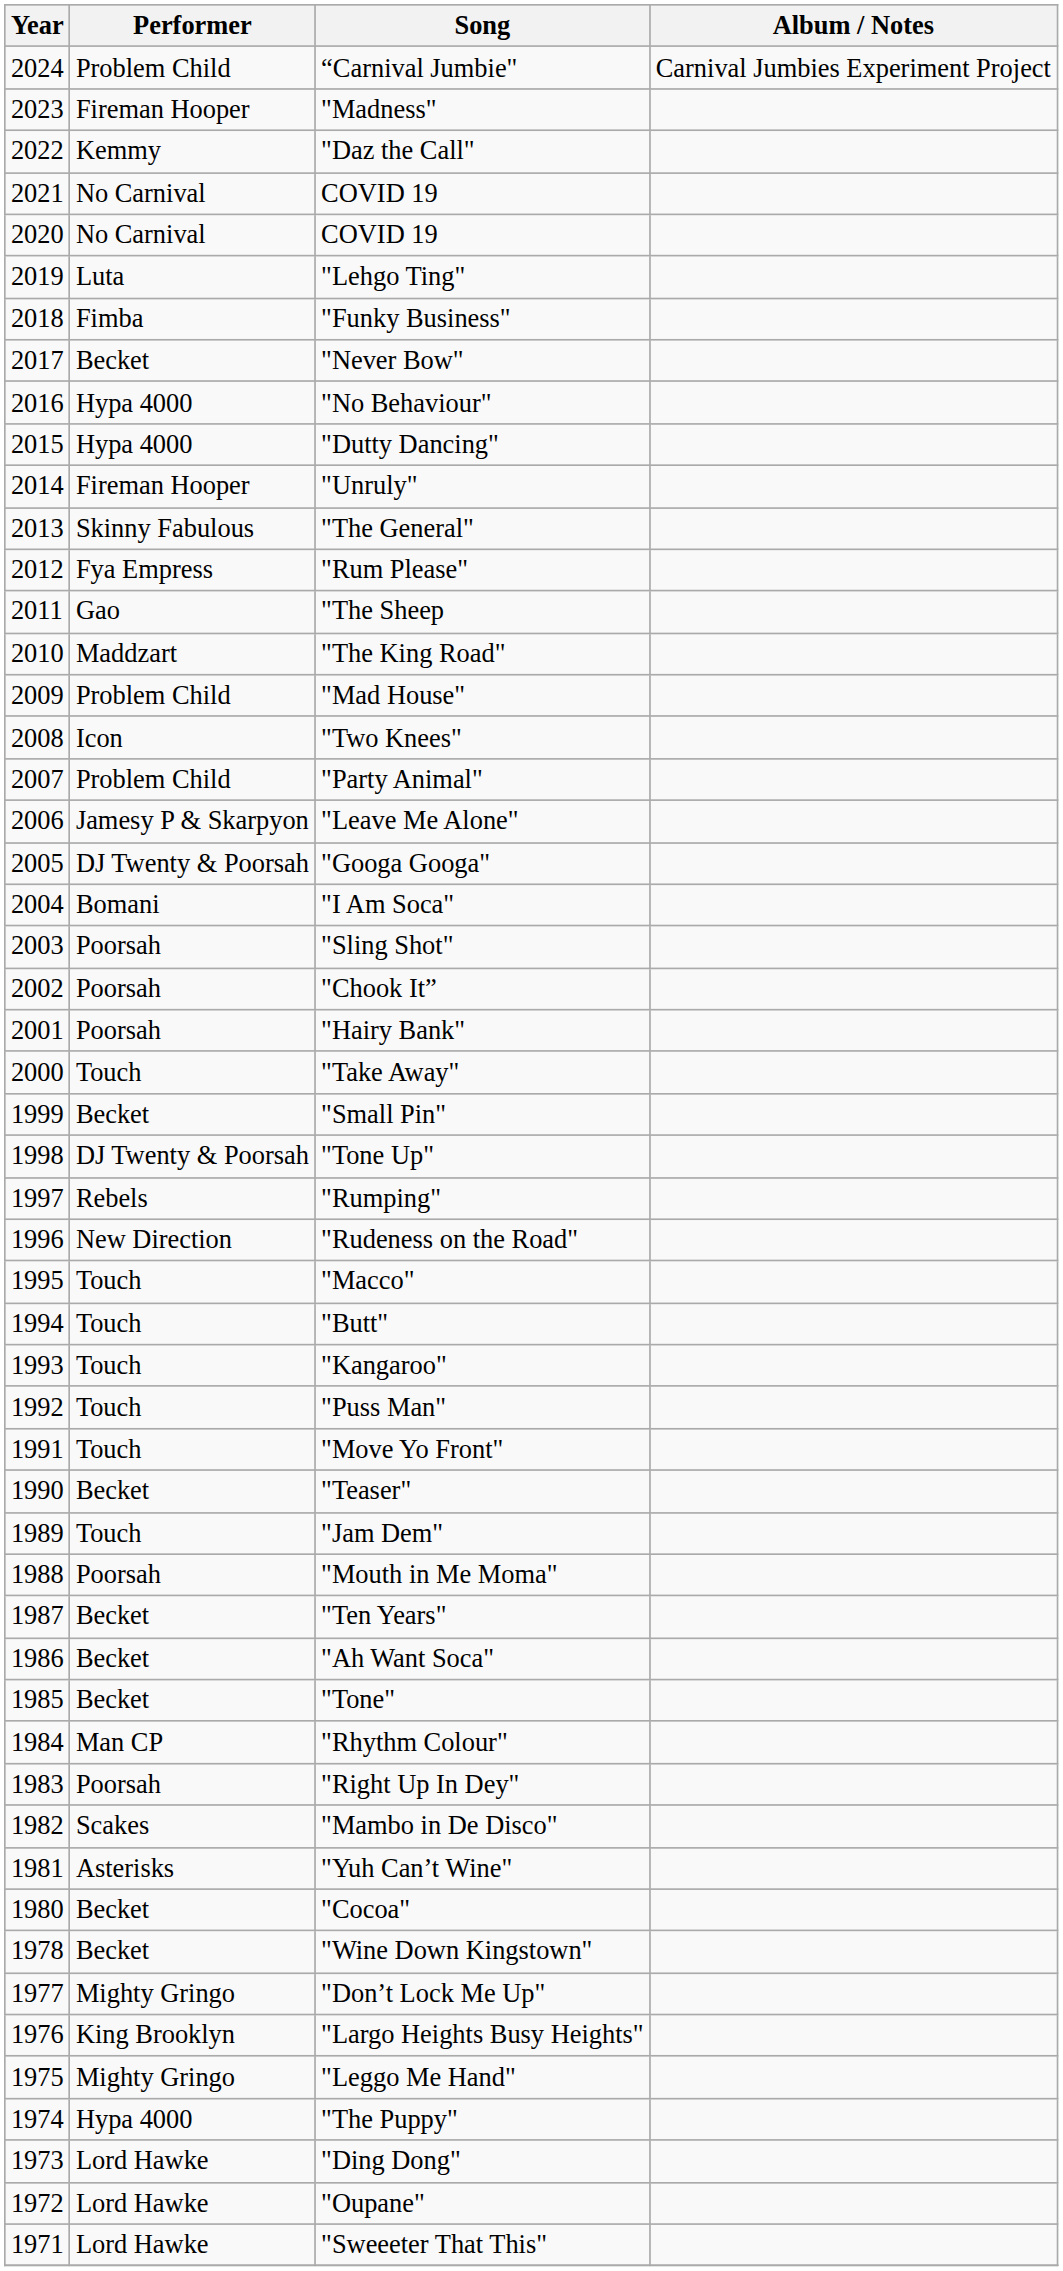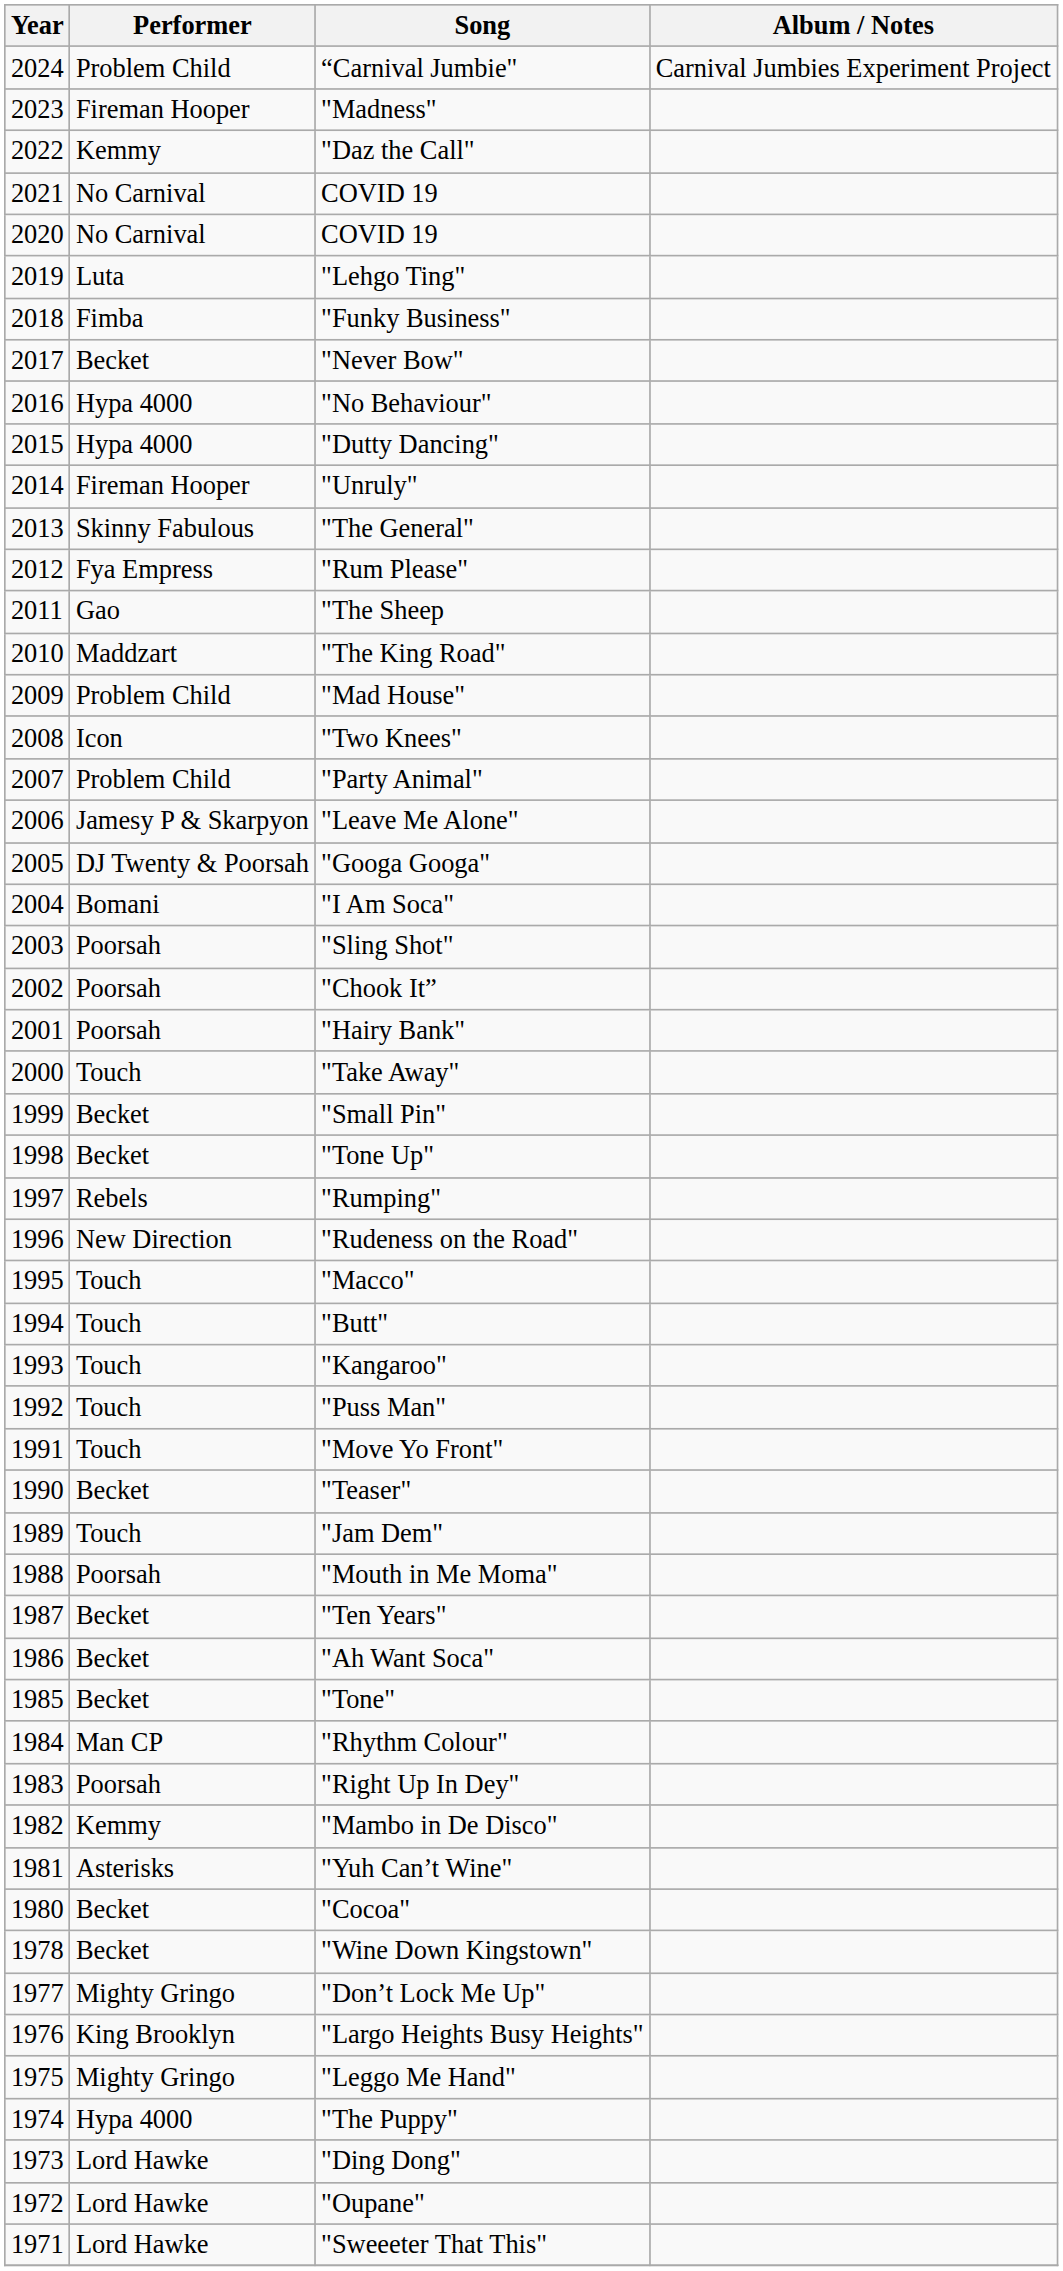 <table class="wikitable sortable">
 <tr>
 <th>Year</th>
 <th>Performer</th>
 <th>Song</th>
 <th>Album / Notes</th>
 </tr>
 <tr>
 <td>2024</td>
 <td>Problem Child</td>
 <td>“Carnival Jumbie"</td>
 <td>Carnival Jumbies Experiment Project</td>
 </tr>
 <tr>
 <td>2023</td>
 <td>Fireman Hooper</td>
 <td>"Madness"</td>
 <td></td>
 </tr>
 <tr>
 <td>2022</td>
 <td>Kemmy</td>
 <td>"Daz the Call"</td>
 <td></td>
 </tr>
 <tr>
 <td>2021</td>
 <td>No Carnival</td>
 <td>COVID 19</td>
 <td></td>
 </tr>
 <tr>
 <td>2020</td>
 <td>No Carnival</td>
 <td>COVID 19</td>
 <td></td>
 </tr>
 <tr>
 <td>2019</td>
 <td>Luta</td>
 <td>"Lehgo Ting"</td>
 <td></td>
 </tr>
 <tr>
 <td>2018</td>
 <td>Fimba</td>
 <td>"Funky Business"</td>
 <td></td>
 </tr>
 <tr>
 <td>2017</td>
 <td>Becket</td>
 <td>"Never Bow"</td>
 <td></td>
 </tr>
 <tr>
 <td>2016</td>
 <td>Hypa 4000</td>
 <td>"No Behaviour"</td>
 <td></td>
 </tr>
 <tr>
 <td>2015</td>
 <td>Hypa 4000</td>
 <td>"Dutty Dancing"</td>
 <td></td>
 </tr>
 <tr>
 <td>2014</td>
 <td>Fireman Hooper</td>
 <td>"Unruly"</td>
 <td></td>
 </tr>
 <tr>
 <td>2013</td>
 <td>Skinny Fabulous</td>
 <td>"The General"</td>
 <td></td>
 </tr>
 <tr>
 <td>2012</td>
 <td>Fya Empress</td>
 <td>"Rum Please"</td>
 <td></td>
 </tr>
 <tr>
 <td>2011</td>
 <td>Gao</td>
 <td>"The Sheep</td>
 <td></td>
 </tr>
 <tr>
 <td>2010</td>
 <td>Maddzart</td>
 <td>"The King Road"</td>
 <td></td>
 </tr>
 <tr>
 <td>2009</td>
 <td>Problem Child</td>
 <td>"Mad House"</td>
 <td></td>
 </tr>
 <tr>
 <td>2008</td>
 <td>Icon</td>
 <td>"Two Knees"</td>
 <td></td>
 </tr>
 <tr>
 <td>2007</td>
 <td>Problem Child</td>
 <td>"Party Animal"</td>
 <td></td>
 </tr>
 <tr>
 <td>2006</td>
 <td>Jamesy P & Skarpyon</td>
 <td>"Leave Me Alone"</td>
 <td></td>
 </tr>
 <tr>
 <td>2005</td>
 <td>DJ Twenty & Poorsah</td>
 <td>"Googa Googa"</td>
 <td></td>
 </tr>
 <tr>
 <td>2004</td>
 <td>Bomani</td>
 <td>"I Am Soca"</td>
 <td></td>
 </tr>
 <tr>
 <td>2003</td>
 <td>Poorsah</td>
 <td>"Sling Shot"</td>
 <td></td>
 </tr>
 <tr>
 <td>2002</td>
 <td>Poorsah</td>
 <td>"Chook It”</td>
 <td></td>
 </tr>
 <tr>
 <td>2001</td>
 <td>Poorsah</td>
 <td>"Hairy Bank"</td>
 <td></td>
 </tr>
 <tr>
 <td>2000</td>
 <td>Touch</td>
 <td>"Take Away"</td>
 <td></td>
 </tr>
 <tr>
 <td>1999</td>
 <td>Becket</td>
 <td>"Small Pin"</td>
 <td></td>
 </tr>
 <tr>
 <td>1998</td>
-<td>DJ Twenty & Poorsah</td>
+<td>Becket</td>
 <td>"Tone Up"</td>
 <td></td>
 </tr>
 <tr>
 <td>1997</td>
 <td>Rebels</td>
 <td>"Rumping"</td>
 <td></td>
 </tr>
 <tr>
 <td>1996</td>
 <td>New Direction</td>
 <td>"Rudeness on the Road"</td>
 <td></td>
 </tr>
 <tr>
 <td>1995</td>
 <td>Touch</td>
 <td>"Macco"</td>
 <td></td>
 </tr>
 <tr>
 <td>1994</td>
 <td>Touch</td>
 <td>"Butt"</td>
 <td></td>
 </tr>
 <tr>
 <td>1993</td>
 <td>Touch</td>
 <td>"Kangaroo"</td>
 <td></td>
 </tr>
 <tr>
 <td>1992</td>
 <td>Touch</td>
 <td>"Puss Man"</td>
 <td></td>
 </tr>
 <tr>
 <td>1991</td>
 <td>Touch</td>
 <td>"Move Yo Front"</td>
 <td></td>
 </tr>
 <tr>
 <td>1990</td>
 <td>Becket</td>
 <td>"Teaser"</td>
 <td></td>
 </tr>
 <tr>
 <td>1989</td>
 <td>Touch</td>
 <td>"Jam Dem"</td>
 <td></td>
 </tr>
 <tr>
 <td>1988</td>
 <td>Poorsah</td>
 <td>"Mouth in Me Moma"</td>
 <td></td>
 </tr>
 <tr>
 <td>1987</td>
 <td>Becket</td>
 <td>"Ten Years"</td>
 <td></td>
 </tr>
 <tr>
 <td>1986</td>
 <td>Becket</td>
 <td>"Ah Want Soca"</td>
 <td></td>
 </tr>
 <tr>
 <td>1985</td>
 <td>Becket</td>
 <td>"Tone"</td>
 <td></td>
 </tr>
 <tr>
 <td>1984</td>
 <td>Man CP</td>
 <td>"Rhythm Colour"</td>
 <td></td>
 </tr>
 <tr>
 <td>1983</td>
 <td>Poorsah</td>
 <td>"Right Up In Dey"</td>
 <td></td>
 </tr>
 <tr>
 <td>1982</td>
-<td>Scakes</td>
+<td>Kemmy</td>
 <td>"Mambo in De Disco"</td>
 <td></td>
 </tr>
 <tr>
 <td>1981</td>
 <td>Asterisks</td>
 <td>"Yuh Can’t Wine"</td>
 <td></td>
 </tr>
 <tr>
 <td>1980</td>
 <td>Becket</td>
 <td>"Cocoa"</td>
 <td></td>
 </tr>
 <tr>
 <td>1978</td>
 <td>Becket</td>
 <td>"Wine Down Kingstown"</td>
 <td></td>
 </tr>
 <tr>
 <td>1977</td>
 <td>Mighty Gringo</td>
 <td>"Don’t Lock Me Up"</td>
 <td></td>
 </tr>
 <tr>
 <td>1976</td>
 <td>King Brooklyn</td>
 <td>"Largo Heights Busy Heights"</td>
 <td></td>
 </tr>
 <tr>
 <td>1975</td>
 <td>Mighty Gringo</td>
 <td>"Leggo Me Hand"</td>
 <td></td>
 </tr>
 <tr>
 <td>1974</td>
 <td>Hypa 4000</td>
 <td>"The Puppy"</td>
 <td></td>
 </tr>
 <tr>
 <td>1973</td>
 <td>Lord Hawke</td>
 <td>"Ding Dong"</td>
 <td></td>
 </tr>
 <tr>
 <td>1972</td>
 <td>Lord Hawke</td>
 <td>"Oupane"</td>
 <td></td>
 </tr>
 <tr>
 <td>1971</td>
 <td>Lord Hawke</td>
 <td>"Sweeeter That This"</td>
 <td></td>
 </tr>
 <tr>
 </tr>
 </table>
